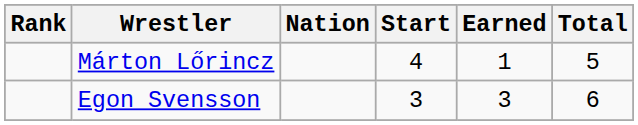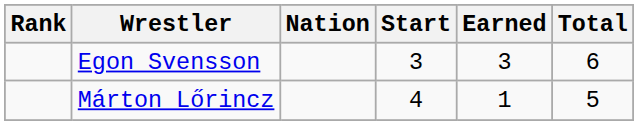 <table class="wikitable sortable" style="text-align:center;">
 <tr>
 <th>Rank</th>
 <th>Wrestler</th>
 <th>Nation</th>
 <th>Start</th>
 <th>Earned</th>
 <th>Total</th>
 </tr>
 <tr>
 <td></td>
+<td align=left><a href='#'>Egon Svensson</a></td>
+<td align=left></td>
+<td>3</td>
+<td>3</td>
+<td>6</td>
+</tr>
+<tr>
+<td></td>
 <td align=left><a href='#'>Márton Lőrincz</a></td>
 <td align=left></td>
 <td>4</td>
 <td>1</td>
 <td>5</td>
 </tr>
-<tr>
-<td></td>
-<td align=left><a href='#'>Egon Svensson</a></td>
-<td align=left></td>
-<td>3</td>
-<td>3</td>
-<td>6</td>
-</tr>
 </table>
